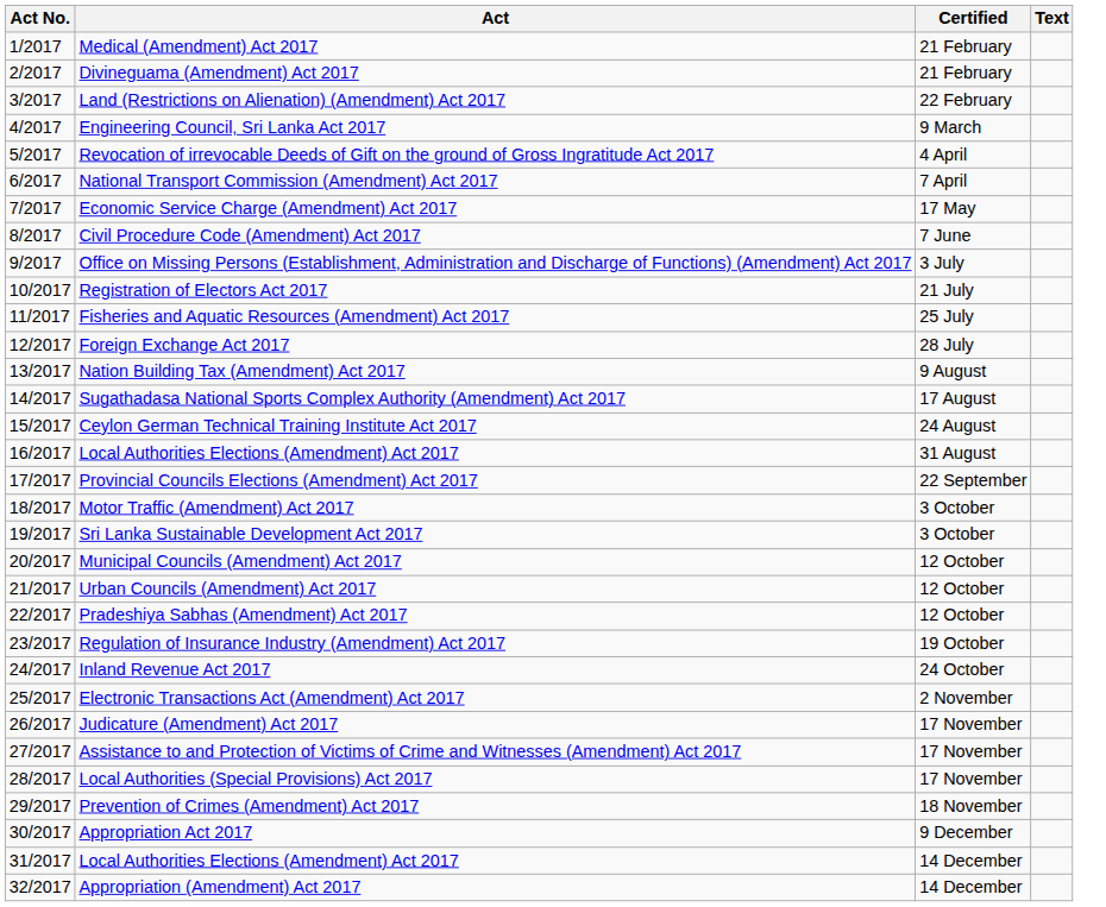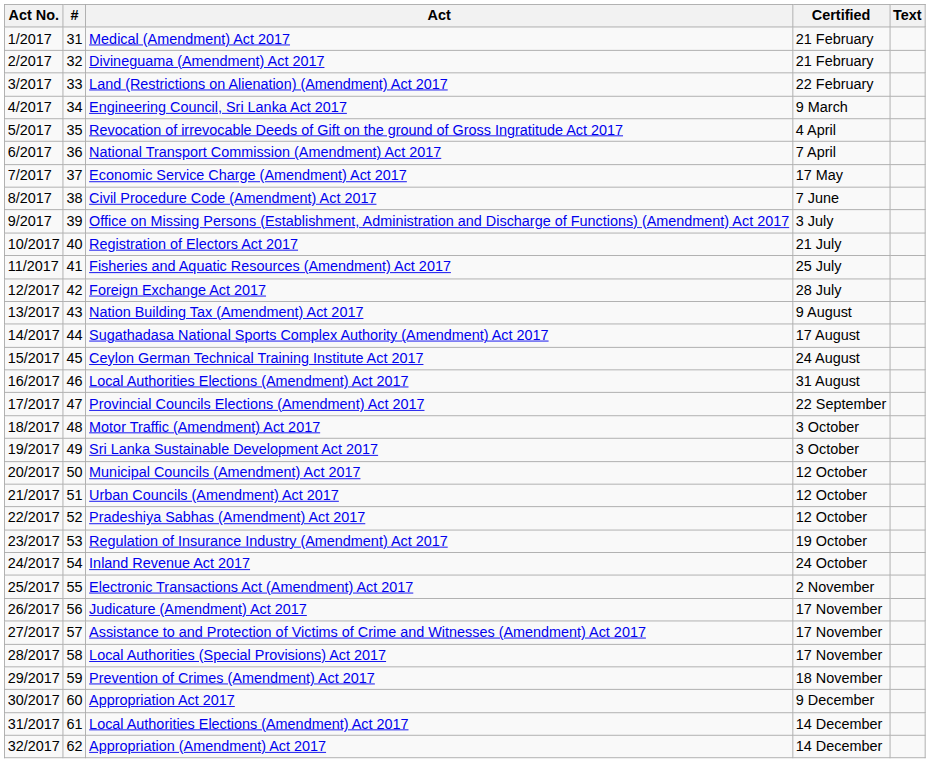 <table class="wikitable sortable mw-collapsible mw-collapsed">
 <tr>
 <th>Act No.</th>
+<th>#</th>
 <th>Act</th>
 <th>Certified</th>
 <th>Text</th>
 </tr>
 <tr>
 <td>1/2017</td>
+<td>31</td>
 <td><a href='#'>Medical (Amendment) Act 2017</a></td>
 <td>21 February</td>
 <td></td>
 </tr>
 <tr>
 <td>2/2017</td>
+<td>32</td>
 <td><a href='#'>Divineguama (Amendment) Act 2017</a></td>
 <td>21 February</td>
 <td></td>
 </tr>
 <tr>
 <td>3/2017</td>
+<td>33</td>
 <td><a href='#'>Land (Restrictions on Alienation) (Amendment) Act 2017</a></td>
 <td>22 February</td>
 <td></td>
 </tr>
 <tr>
 <td>4/2017</td>
+<td>34</td>
 <td><a href='#'>Engineering Council, Sri Lanka Act 2017</a></td>
 <td>9 March</td>
 <td></td>
 </tr>
 <tr>
 <td>5/2017</td>
+<td>35</td>
 <td><a href='#'>Revocation of irrevocable Deeds of Gift on the ground of Gross Ingratitude Act 2017</a></td>
 <td>4 April</td>
 <td></td>
 </tr>
 <tr>
 <td>6/2017</td>
+<td>36</td>
 <td><a href='#'>National Transport Commission (Amendment) Act 2017</a></td>
 <td>7 April</td>
 <td></td>
 </tr>
 <tr>
 <td>7/2017</td>
+<td>37</td>
 <td><a href='#'>Economic Service Charge (Amendment) Act 2017</a></td>
 <td>17 May</td>
 <td></td>
 </tr>
 <tr>
 <td>8/2017</td>
+<td>38</td>
 <td><a href='#'>Civil Procedure Code (Amendment) Act 2017</a></td>
 <td>7 June</td>
 <td></td>
 </tr>
 <tr>
 <td>9/2017</td>
+<td>39</td>
 <td><a href='#'>Office on Missing Persons (Establishment, Administration and Discharge of Functions) (Amendment) Act 2017</a></td>
 <td>3 July</td>
 <td></td>
 </tr>
 <tr>
 <td>10/2017</td>
+<td>40</td>
 <td><a href='#'>Registration of Electors Act 2017</a></td>
 <td>21 July</td>
 <td></td>
 </tr>
 <tr>
 <td>11/2017</td>
+<td>41</td>
 <td><a href='#'>Fisheries and Aquatic Resources (Amendment) Act 2017</a></td>
 <td>25 July</td>
 <td></td>
 </tr>
 <tr>
 <td>12/2017</td>
+<td>42</td>
 <td><a href='#'>Foreign Exchange Act 2017</a></td>
 <td>28 July</td>
 <td></td>
 </tr>
 <tr>
 <td>13/2017</td>
+<td>43</td>
 <td><a href='#'>Nation Building Tax (Amendment) Act 2017</a></td>
 <td>9 August</td>
 <td></td>
 </tr>
 <tr>
 <td>14/2017</td>
+<td>44</td>
 <td><a href='#'>Sugathadasa National Sports Complex Authority (Amendment) Act 2017</a></td>
 <td>17 August</td>
 <td></td>
 </tr>
 <tr>
 <td>15/2017</td>
+<td>45</td>
 <td><a href='#'>Ceylon German Technical Training Institute Act 2017</a></td>
 <td>24 August</td>
 <td></td>
 </tr>
 <tr>
 <td>16/2017</td>
+<td>46</td>
 <td><a href='#'>Local Authorities Elections (Amendment) Act 2017</a></td>
 <td>31 August</td>
 <td></td>
 </tr>
 <tr>
 <td>17/2017</td>
+<td>47</td>
 <td><a href='#'>Provincial Councils Elections (Amendment) Act 2017</a></td>
 <td>22 September</td>
 <td></td>
 </tr>
 <tr>
 <td>18/2017</td>
+<td>48</td>
 <td><a href='#'>Motor Traffic (Amendment) Act 2017</a></td>
 <td>3 October</td>
 <td></td>
 </tr>
 <tr>
 <td>19/2017</td>
+<td>49</td>
 <td><a href='#'>Sri Lanka Sustainable Development Act 2017</a></td>
 <td>3 October</td>
 <td></td>
 </tr>
 <tr>
 <td>20/2017</td>
+<td>50</td>
 <td><a href='#'>Municipal Councils (Amendment) Act 2017</a></td>
 <td>12 October</td>
 <td></td>
 </tr>
 <tr>
 <td>21/2017</td>
+<td>51</td>
 <td><a href='#'>Urban Councils (Amendment) Act 2017</a></td>
 <td>12 October</td>
 <td></td>
 </tr>
 <tr>
 <td>22/2017</td>
+<td>52</td>
 <td><a href='#'>Pradeshiya Sabhas (Amendment) Act 2017</a></td>
 <td>12 October</td>
 <td></td>
 </tr>
 <tr>
 <td>23/2017</td>
+<td>53</td>
 <td><a href='#'>Regulation of Insurance Industry (Amendment) Act 2017</a></td>
 <td>19 October</td>
 <td></td>
 </tr>
 <tr>
 <td>24/2017</td>
+<td>54</td>
 <td><a href='#'>Inland Revenue Act 2017</a></td>
 <td>24 October</td>
 <td></td>
 </tr>
 <tr>
 <td>25/2017</td>
+<td>55</td>
 <td><a href='#'>Electronic Transactions Act (Amendment) Act 2017</a></td>
 <td>2 November</td>
 <td></td>
 </tr>
 <tr>
 <td>26/2017</td>
+<td>56</td>
 <td><a href='#'>Judicature (Amendment) Act 2017</a></td>
 <td>17 November</td>
 <td></td>
 </tr>
 <tr>
 <td>27/2017</td>
+<td>57</td>
 <td><a href='#'>Assistance to and Protection of Victims of Crime and Witnesses (Amendment) Act 2017</a></td>
 <td>17 November</td>
 <td></td>
 </tr>
 <tr>
 <td>28/2017</td>
+<td>58</td>
 <td><a href='#'>Local Authorities (Special Provisions) Act 2017</a></td>
 <td>17 November</td>
 <td></td>
 </tr>
 <tr>
 <td>29/2017</td>
+<td>59</td>
 <td><a href='#'>Prevention of Crimes (Amendment) Act 2017</a></td>
 <td>18 November</td>
 <td></td>
 </tr>
 <tr>
 <td>30/2017</td>
+<td>60</td>
 <td><a href='#'>Appropriation Act 2017</a></td>
 <td>9 December</td>
 <td></td>
 </tr>
 <tr>
 <td>31/2017</td>
+<td>61</td>
 <td><a href='#'>Local Authorities Elections (Amendment) Act 2017</a></td>
 <td>14 December</td>
 <td></td>
 </tr>
 <tr>
 <td>32/2017</td>
+<td>62</td>
 <td><a href='#'>Appropriation (Amendment) Act 2017</a></td>
 <td>14 December</td>
 <td></td>
 </tr>
 </table>
